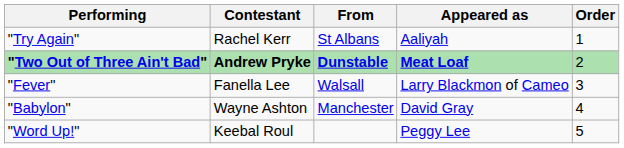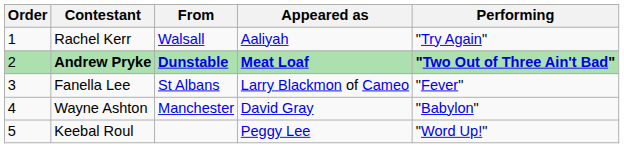 <table class="wikitable">
 <tr>
-<th>Performing</th>
+<th>Order</th>
 <th>Contestant</th>
 <th>From</th>
 <th>Appeared as</th>
-<th>Order</th>
+<th>Performing</th>
 </tr>
 <tr>
+<td>1</td>
+<td>Rachel Kerr</td>
+<td><a href='#'>Walsall</a></td>
+<td><a href='#'>Aaliyah</a></td>
 <td>"<a href='#'>Try Again</a>"</td>
-<td>Rachel Kerr</td>
-<td><a href='#'>St Albans</a></td>
-<td><a href='#'>Aaliyah</a></td>
-<td>1</td>
 </tr>
 <tr style="background:#ACE1AF;">
-<td><strong>"<a href='#'>Two Out of Three Ain't Bad</a>"</strong></td>
+<td>2</td>
 <td><strong>Andrew Pryke</strong></td>
 <td><strong><a href='#'>Dunstable</a></strong></td>
 <td><strong><a href='#'>Meat Loaf</a></strong></td>
-<td>2</td>
+<td><strong>"<a href='#'>Two Out of Three Ain't Bad</a>"</strong></td>
 </tr>
 <tr>
+<td>3</td>
+<td>Fanella Lee</td>
+<td><a href='#'>St Albans</a></td>
+<td><a href='#'>Larry Blackmon</a> of <a href='#'>Cameo</a></td>
 <td>"<a href='#'>Fever</a>"</td>
-<td>Fanella Lee</td>
-<td><a href='#'>Walsall</a></td>
-<td><a href='#'>Larry Blackmon</a> of <a href='#'>Cameo</a></td>
-<td>3</td>
 </tr>
 <tr>
-<td>"<a href='#'>Babylon</a>"</td>
+<td>4</td>
 <td>Wayne Ashton</td>
 <td><a href='#'>Manchester</a></td>
 <td><a href='#'>David Gray</a></td>
-<td>4</td>
+<td>"<a href='#'>Babylon</a>"</td>
 </tr>
 <tr>
-<td>"<a href='#'>Word Up!</a>"</td>
+<td>5</td>
 <td>Keebal Roul</td>
 <td></td>
 <td><a href='#'>Peggy Lee</a></td>
-<td>5</td>
+<td>"<a href='#'>Word Up!</a>"</td>
 </tr>
 </table>
